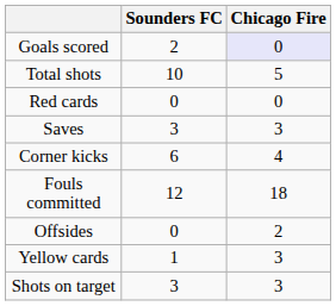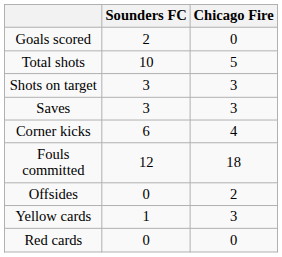 <table class="wikitable" style="text-align: center">
 <tr>
 <th width=100></th>
 <th width=70>Sounders FC</th>
 <th width=70>Chicago Fire</th>
 </tr>
 <tr>
 <td>Goals scored</td>
 <td>2</td>
-<td style="background: lavender;">0</td>
+<td>0</td>
 </tr>
 <tr>
 <td>Total shots</td>
 <td>10</td>
 <td>5</td>
 </tr>
 <tr>
-<td>Red cards</td>
-<td>0</td>
-<td>0</td>
+<td>Shots on target</td>
+<td>3</td>
+<td>3</td>
 </tr>
 <tr>
 <td>Saves</td>
 <td>3</td>
 <td>3</td>
 </tr>
 <tr>
 <td>Corner kicks</td>
 <td>6</td>
 <td>4</td>
 </tr>
 <tr>
 <td>Fouls committed</td>
 <td>12</td>
 <td>18</td>
 </tr>
 <tr>
 <td>Offsides</td>
 <td>0</td>
 <td>2</td>
 </tr>
 <tr>
 <td>Yellow cards</td>
 <td>1</td>
 <td>3</td>
 </tr>
 <tr>
-<td>Shots on target</td>
-<td>3</td>
-<td>3</td>
+<td>Red cards</td>
+<td>0</td>
+<td>0</td>
 </tr>
 </table>
